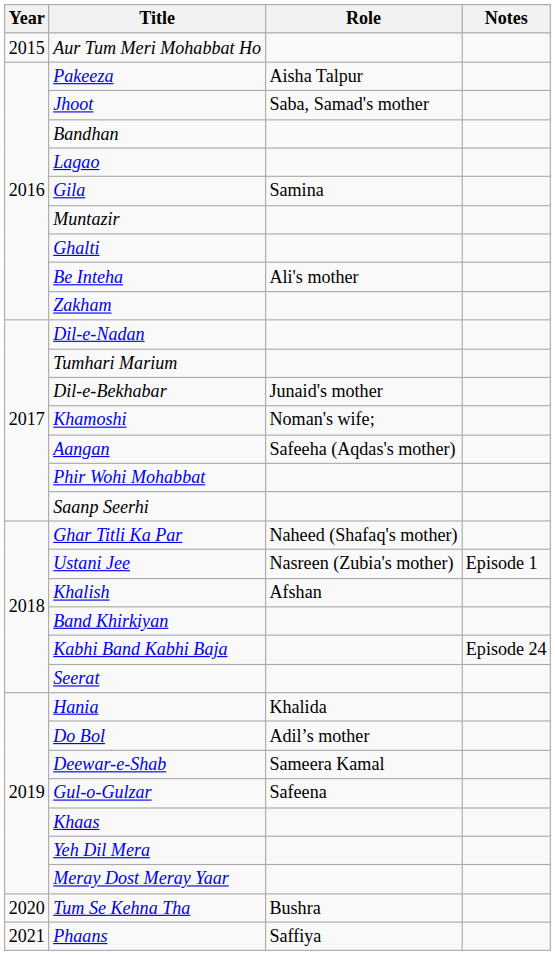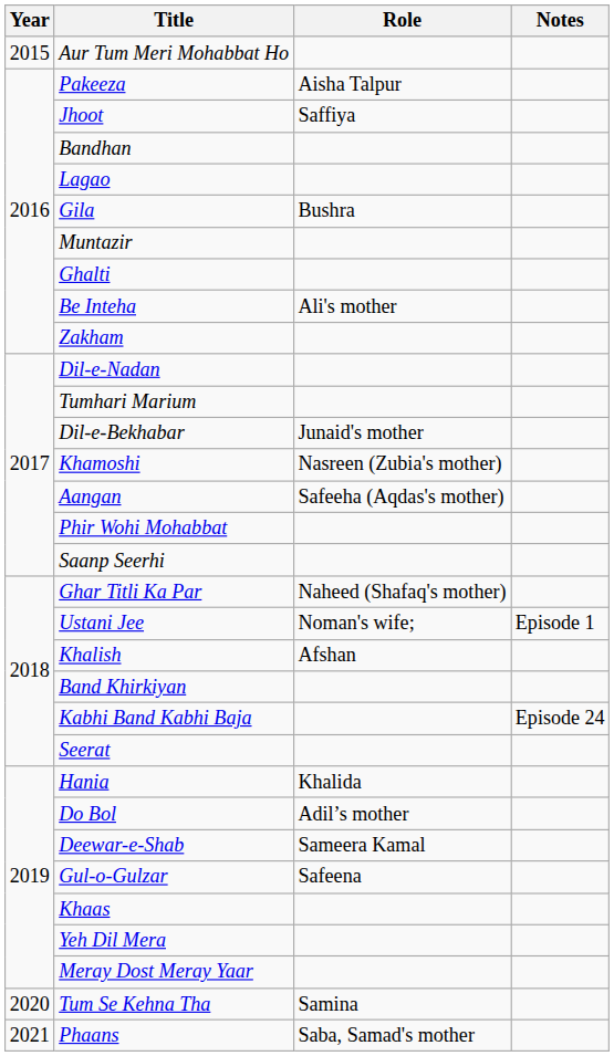 <table class="wikitable sortable plainrowheaders">
 <tr style="background:#ccc; text-align:center;">
 <th scope="col">Year</th>
 <th scope="col">Title</th>
 <th scope="col">Role</th>
 <th scope="col">Notes</th>
 </tr>
 <tr>
 <td>2015</td>
 <td><em>Aur Tum Meri Mohabbat Ho</em></td>
 <td></td>
 <td></td>
 </tr>
 <tr>
 <td rowspan="9">2016</td>
 <td><em><a href='#'>Pakeeza</a></em></td>
 <td>Aisha Talpur</td>
 <td></td>
 </tr>
 <tr>
 <td><em><a href='#'>Jhoot</a></em></td>
-<td>Saba, Samad's mother</td>
+<td>Saffiya</td>
 <td></td>
 </tr>
 <tr>
 <td><em>Bandhan</em></td>
 <td></td>
 <td></td>
 </tr>
 <tr>
 <td><em><a href='#'>Lagao</a></em></td>
 <td></td>
 <td></td>
 </tr>
 <tr>
 <td><em><a href='#'>Gila</a></em></td>
-<td>Samina</td>
+<td>Bushra</td>
 <td></td>
 </tr>
 <tr>
 <td><em>Muntazir</em></td>
 <td></td>
 <td></td>
 </tr>
 <tr>
 <td><em><a href='#'>Ghalti</a></em></td>
 <td></td>
 <td></td>
 </tr>
 <tr>
 <td><em><a href='#'>Be Inteha</a></em></td>
 <td>Ali's mother</td>
 <td></td>
 </tr>
 <tr>
 <td><em><a href='#'>Zakham</a></em></td>
 <td></td>
 <td></td>
 </tr>
 <tr>
 <td rowspan="7">2017</td>
 <td><em><a href='#'>Dil-e-Nadan</a></em></td>
 <td></td>
 <td></td>
 </tr>
 <tr>
 <td><em>Tumhari Marium</em></td>
 <td></td>
 <td></td>
 </tr>
 <tr>
 <td><em>Dil-e-Bekhabar</em></td>
 <td>Junaid's mother</td>
 <td></td>
 </tr>
 <tr>
 <td><em><a href='#'>Khamoshi</a></em></td>
-<td>Noman's wife;</td>
+<td>Nasreen (Zubia's mother)</td>
 <td></td>
 </tr>
 <tr>
 <td><em><a href='#'>Aangan</a></em></td>
 <td>Safeeha (Aqdas's mother)</td>
 <td></td>
 </tr>
 <tr>
 <td><em><a href='#'>Phir Wohi Mohabbat</a></em></td>
 <td></td>
 <td></td>
 </tr>
 <tr>
 <td><em>Saanp Seerhi</em></td>
 <td></td>
 <td></td>
 </tr>
 <tr>
 <td rowspan="6">2018</td>
 <td><em><a href='#'>Ghar Titli Ka Par</a></em></td>
 <td>Naheed (Shafaq's mother)</td>
 <td></td>
 </tr>
 <tr>
 <td><em><a href='#'>Ustani Jee</a></em></td>
-<td>Nasreen (Zubia's mother)</td>
+<td>Noman's wife;</td>
 <td>Episode 1</td>
 </tr>
 <tr>
 <td><em><a href='#'>Khalish</a></em></td>
 <td>Afshan</td>
 <td></td>
 </tr>
 <tr>
 <td><em><a href='#'>Band Khirkiyan</a></em></td>
 <td></td>
 <td></td>
 </tr>
 <tr>
 <td><em><a href='#'>Kabhi Band Kabhi Baja</a></em></td>
 <td></td>
 <td>Episode 24</td>
 </tr>
 <tr>
 <td><em><a href='#'>Seerat</a></em></td>
 <td></td>
 <td></td>
 </tr>
 <tr>
 <td rowspan="7">2019</td>
 <td><em><a href='#'>Hania</a></em></td>
 <td>Khalida</td>
 <td></td>
 </tr>
 <tr>
 <td><em><a href='#'>Do Bol</a></em></td>
 <td>Adil’s mother</td>
 <td></td>
 </tr>
 <tr>
 <td><em><a href='#'>Deewar-e-Shab</a></em></td>
 <td>Sameera Kamal</td>
 <td></td>
 </tr>
 <tr>
 <td><em><a href='#'>Gul-o-Gulzar</a></em></td>
 <td>Safeena</td>
 <td></td>
 </tr>
 <tr>
 <td><em><a href='#'>Khaas</a></em></td>
 <td></td>
 <td></td>
 </tr>
 <tr>
 <td><em><a href='#'>Yeh Dil Mera</a></em></td>
 <td></td>
 <td></td>
 </tr>
 <tr>
 <td><em><a href='#'>Meray Dost Meray Yaar</a></em></td>
 <td></td>
 <td></td>
 </tr>
 <tr>
 <td>2020</td>
 <td><em><a href='#'>Tum Se Kehna Tha</a></em></td>
-<td>Bushra</td>
+<td>Samina</td>
 <td></td>
 </tr>
 <tr>
 <td>2021</td>
 <td><em><a href='#'>Phaans</a></em></td>
-<td>Saffiya</td>
+<td>Saba, Samad's mother</td>
 <td></td>
 </tr>
 </table>
